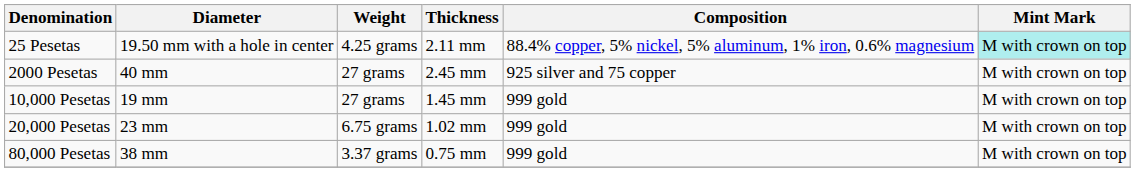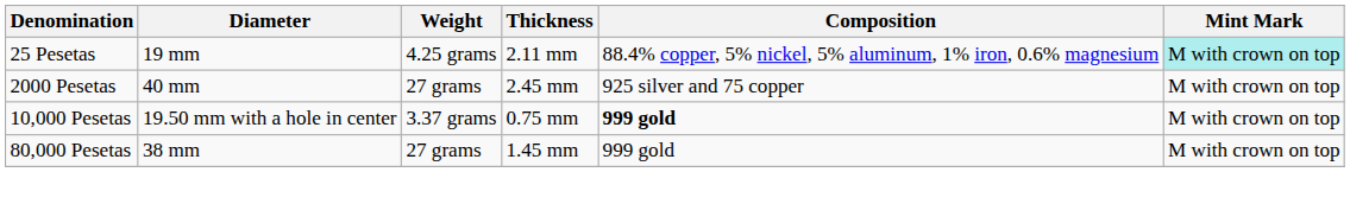 <table class="wikitable sortable">
 <tr>
 <th>Denomination</th>
 <th>Diameter</th>
 <th>Weight</th>
 <th>Thickness</th>
 <th>Composition</th>
 <th>Mint Mark</th>
 </tr>
 <tr>
 <td>25 Pesetas </td>
-<td>19.50 mm with a hole in center</td>
+<td>19 mm</td>
 <td>4.25 grams</td>
 <td>2.11 mm</td>
 <td>88.4% <a href='#'>copper</a>, 5% <a href='#'>nickel</a>, 5% <a href='#'>aluminum</a>, 1% <a href='#'>iron</a>, 0.6% <a href='#'>magnesium</a></td>
 <td style="background: paleturquoise;">M with crown on top</td>
 </tr>
 <tr>
 <td>2000 Pesetas </td>
 <td>40 mm</td>
 <td>27 grams</td>
 <td>2.45 mm</td>
 <td>925 silver and 75 copper</td>
 <td>M with crown on top</td>
 </tr>
 <tr>
 <td>10,000 Pesetas </td>
-<td>19 mm</td>
+<td>19.50 mm with a hole in center</td>
+<td>3.37 grams</td>
+<td>0.75 mm</td>
+<td><strong>999 gold</strong></td>
+<td>M with crown on top</td>
+</tr>
+<tr>
+<td>80,000 Pesetas </td>
+<td>38 mm</td>
 <td>27 grams</td>
 <td>1.45 mm</td>
 <td>999 gold</td>
 <td>M with crown on top</td>
 </tr>
 <tr>
-<td>20,000 Pesetas </td>
-<td>23 mm</td>
-<td>6.75 grams</td>
-<td>1.02 mm</td>
-<td>999 gold</td>
-<td>M with crown on top</td>
-</tr>
-<tr>
-<td>80,000 Pesetas </td>
-<td>38 mm</td>
-<td>3.37 grams</td>
-<td>0.75 mm</td>
-<td>999 gold</td>
-<td>M with crown on top</td>
-</tr>
-<tr>
 </tr>
 </table>
